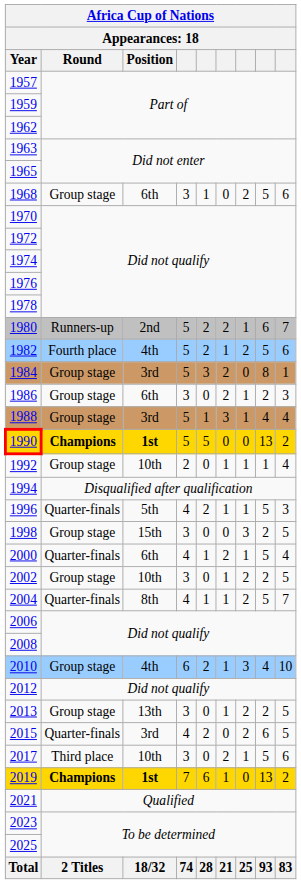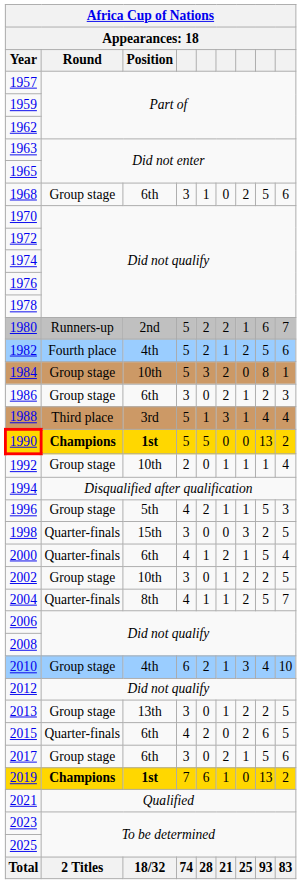 <table class="wikitable" style="text-align: center;font-size:90%;">
 <tr>
 <th colspan=9><a href='#'>Africa Cup of Nations</a></th>
 </tr>
 <tr>
 <th colspan=9>Appearances: 18</th>
 </tr>
 <tr>
 <th>Year</th>
 <th>Round</th>
 <th>Position</th>
 <th></th>
 <th></th>
 <th></th>
 <th></th>
 <th></th>
 <th></th>
 </tr>
 <tr>
 <td> <a href='#'>1957</a></td>
 <td colspan=8 rowspan=3><em>Part of </em></td>
 </tr>
 <tr>
 <td> <a href='#'>1959</a></td>
 </tr>
 <tr>
 <td> <a href='#'>1962</a></td>
 </tr>
 <tr>
 <td> <a href='#'>1963</a></td>
 <td colspan=8 rowspan=2><em>Did not enter</em></td>
 </tr>
 <tr>
 <td> <a href='#'>1965</a></td>
 </tr>
 <tr>
 <td> <a href='#'>1968</a></td>
 <td>Group stage</td>
 <td>6th</td>
 <td>3</td>
 <td>1</td>
 <td>0</td>
 <td>2</td>
 <td>5</td>
 <td>6</td>
 </tr>
 <tr>
 <td> <a href='#'>1970</a></td>
 <td colspan=8 rowspan=5><em>Did not qualify</em></td>
 </tr>
 <tr>
 <td> <a href='#'>1972</a></td>
 </tr>
 <tr>
 <td> <a href='#'>1974</a></td>
 </tr>
 <tr>
 <td> <a href='#'>1976</a></td>
 </tr>
 <tr>
 <td> <a href='#'>1978</a></td>
 </tr>
 <tr bgcolor=silver>
 <td> <a href='#'>1980</a></td>
 <td>Runners-up</td>
 <td>2nd</td>
 <td>5</td>
 <td>2</td>
 <td>2</td>
 <td>1</td>
 <td>6</td>
 <td>7</td>
 </tr>
 <tr bgcolor=#9acdff>
 <td> <a href='#'>1982</a></td>
 <td>Fourth place</td>
 <td>4th</td>
 <td>5</td>
 <td>2</td>
 <td>1</td>
 <td>2</td>
 <td>5</td>
 <td>6</td>
 </tr>
 <tr style="background:#c96;">
 <td> <a href='#'>1984</a></td>
 <td>Group stage</td>
-<td>3rd</td>
+<td>10th</td>
 <td>5</td>
 <td>3</td>
 <td>2</td>
 <td>0</td>
 <td>8</td>
 <td>1</td>
 </tr>
 <tr>
 <td> <a href='#'>1986</a></td>
 <td>Group stage</td>
 <td>6th</td>
 <td>3</td>
 <td>0</td>
 <td>2</td>
 <td>1</td>
 <td>2</td>
 <td>3</td>
 </tr>
 <tr style="background:#c96;">
 <td> <a href='#'>1988</a></td>
-<td>Group stage</td>
+<td>Third place</td>
 <td>3rd</td>
 <td>5</td>
 <td>1</td>
 <td>3</td>
 <td>1</td>
 <td>4</td>
 <td>4</td>
 </tr>
 <tr bgcolor=gold>
 <td style="border: 3px solid red"> <a href='#'>1990</a></td>
 <td><strong>Champions</strong></td>
 <td><strong>1st</strong></td>
 <td>5</td>
 <td>5</td>
 <td>0</td>
 <td>0</td>
 <td>13</td>
 <td>2</td>
 </tr>
 <tr>
 <td> <a href='#'>1992</a></td>
 <td>Group stage</td>
 <td>10th</td>
 <td>2</td>
 <td>0</td>
 <td>1</td>
 <td>1</td>
 <td>1</td>
 <td>4</td>
 </tr>
 <tr>
 <td> <a href='#'>1994</a></td>
 <td colspan=8><em>Disqualified after qualification</em></td>
 </tr>
 <tr>
 <td> <a href='#'>1996</a></td>
-<td>Quarter-finals</td>
+<td>Group stage</td>
 <td>5th</td>
 <td>4</td>
 <td>2</td>
 <td>1</td>
 <td>1</td>
 <td>5</td>
 <td>3</td>
 </tr>
 <tr>
 <td> <a href='#'>1998</a></td>
-<td>Group stage</td>
+<td>Quarter-finals</td>
 <td>15th</td>
 <td>3</td>
 <td>0</td>
 <td>0</td>
 <td>3</td>
 <td>2</td>
 <td>5</td>
 </tr>
 <tr>
 <td> <a href='#'>2000</a></td>
 <td>Quarter-finals</td>
 <td>6th</td>
 <td>4</td>
 <td>1</td>
 <td>2</td>
 <td>1</td>
 <td>5</td>
 <td>4</td>
 </tr>
 <tr>
 <td> <a href='#'>2002</a></td>
 <td>Group stage</td>
 <td>10th</td>
 <td>3</td>
 <td>0</td>
 <td>1</td>
 <td>2</td>
 <td>2</td>
 <td>5</td>
 </tr>
 <tr>
 <td> <a href='#'>2004</a></td>
 <td>Quarter-finals</td>
 <td>8th</td>
 <td>4</td>
 <td>1</td>
 <td>1</td>
 <td>2</td>
 <td>5</td>
 <td>7</td>
 </tr>
 <tr>
 <td> <a href='#'>2006</a></td>
 <td colspan=8 rowspan=2><em>Did not qualify</em></td>
 </tr>
 <tr>
 <td> <a href='#'>2008</a></td>
 </tr>
 <tr bgcolor=#9acdff>
 <td> <a href='#'>2010</a></td>
 <td>Group stage</td>
 <td>4th</td>
 <td>6</td>
 <td>2</td>
 <td>1</td>
 <td>3</td>
 <td>4</td>
 <td>10</td>
 </tr>
 <tr>
 <td> <a href='#'>2012</a></td>
 <td colspan=8><em>Did not qualify</em></td>
 </tr>
 <tr>
 <td> <a href='#'>2013</a></td>
 <td>Group stage</td>
 <td>13th</td>
 <td>3</td>
 <td>0</td>
 <td>1</td>
 <td>2</td>
 <td>2</td>
 <td>5</td>
 </tr>
 <tr>
 <td> <a href='#'>2015</a></td>
 <td>Quarter-finals</td>
-<td>3rd</td>
+<td>6th</td>
 <td>4</td>
 <td>2</td>
 <td>0</td>
 <td>2</td>
 <td>6</td>
 <td>5</td>
 </tr>
 <tr>
 <td> <a href='#'>2017</a></td>
-<td>Third place</td>
-<td>10th</td>
+<td>Group stage</td>
+<td>6th</td>
 <td>3</td>
 <td>0</td>
 <td>2</td>
 <td>1</td>
 <td>5</td>
 <td>6</td>
 </tr>
 <tr bgcolor=gold>
 <td> <a href='#'>2019</a></td>
 <td><strong>Champions</strong></td>
 <td><strong>1st</strong></td>
 <td>7</td>
 <td>6</td>
 <td>1</td>
 <td>0</td>
 <td>13</td>
 <td>2</td>
 </tr>
 <tr>
 <td> <a href='#'>2021</a></td>
 <td colspan=8><em>Qualified</em></td>
 </tr>
 <tr>
 <td> <a href='#'>2023</a></td>
 <td colspan=8 rowspan=2><em>To be determined</em></td>
 </tr>
 <tr>
 <td> <a href='#'>2025</a></td>
 </tr>
 <tr>
 <th>Total</th>
 <th>2 Titles</th>
 <th>18/32</th>
 <th>74</th>
 <th>28</th>
 <th>21</th>
 <th>25</th>
 <th>93</th>
 <th>83</th>
 </tr>
 </table>
